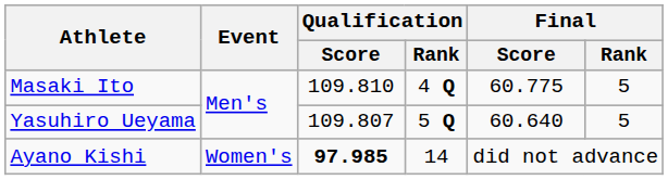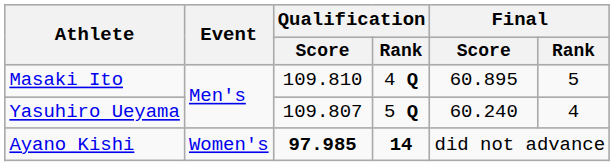 <table class="wikitable" style="font-size:90%">
 <tr>
 <th rowspan="2">Athlete</th>
 <th rowspan="2">Event</th>
 <th colspan="2">Qualification</th>
 <th colspan="2">Final</th>
 </tr>
 <tr style="font-size:95%">
 <th>Score</th>
 <th>Rank</th>
 <th>Score</th>
 <th>Rank</th>
 </tr>
 <tr align=center>
 <td align=left><a href='#'>Masaki Ito</a></td>
 <td align=left rowspan=2><a href='#'>Men's</a></td>
 <td>109.810</td>
 <td>4 <strong>Q</strong></td>
-<td>60.775</td>
+<td>60.895</td>
 <td>5</td>
 </tr>
 <tr align=center>
 <td align=left><a href='#'>Yasuhiro Ueyama</a></td>
 <td>109.807</td>
 <td>5 <strong>Q</strong></td>
-<td>60.640</td>
-<td>5</td>
+<td>60.240</td>
+<td>4</td>
 </tr>
 <tr align=center>
 <td align=left><a href='#'>Ayano Kishi</a></td>
 <td align=left><a href='#'>Women's</a></td>
 <td><strong>97.985</strong></td>
-<td>14</td>
+<td><strong>14</strong></td>
 <td colspan=2>did not advance</td>
 </tr>
 </table>
